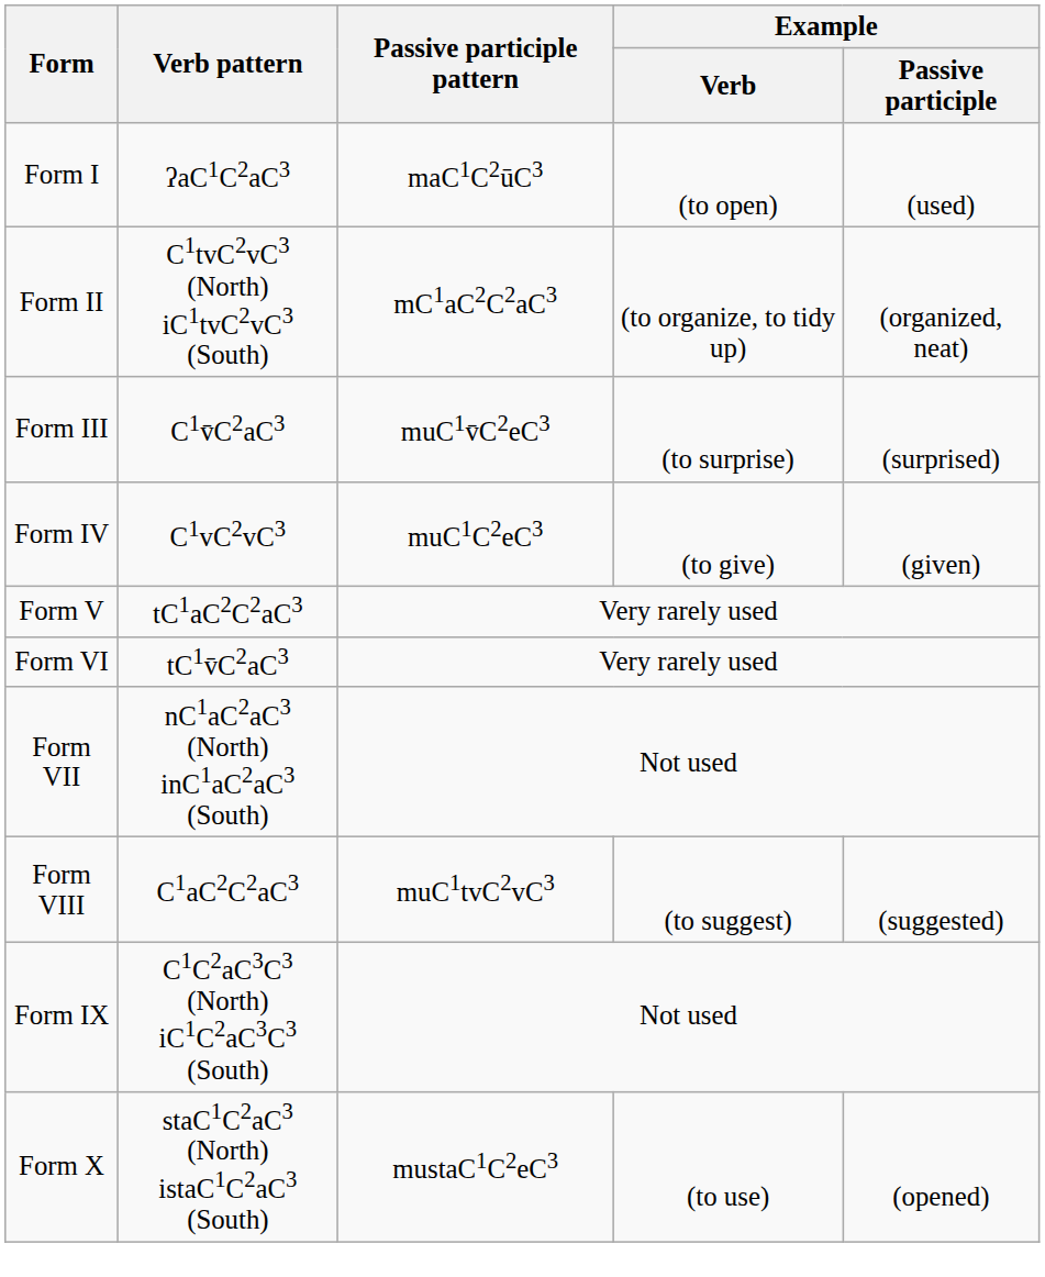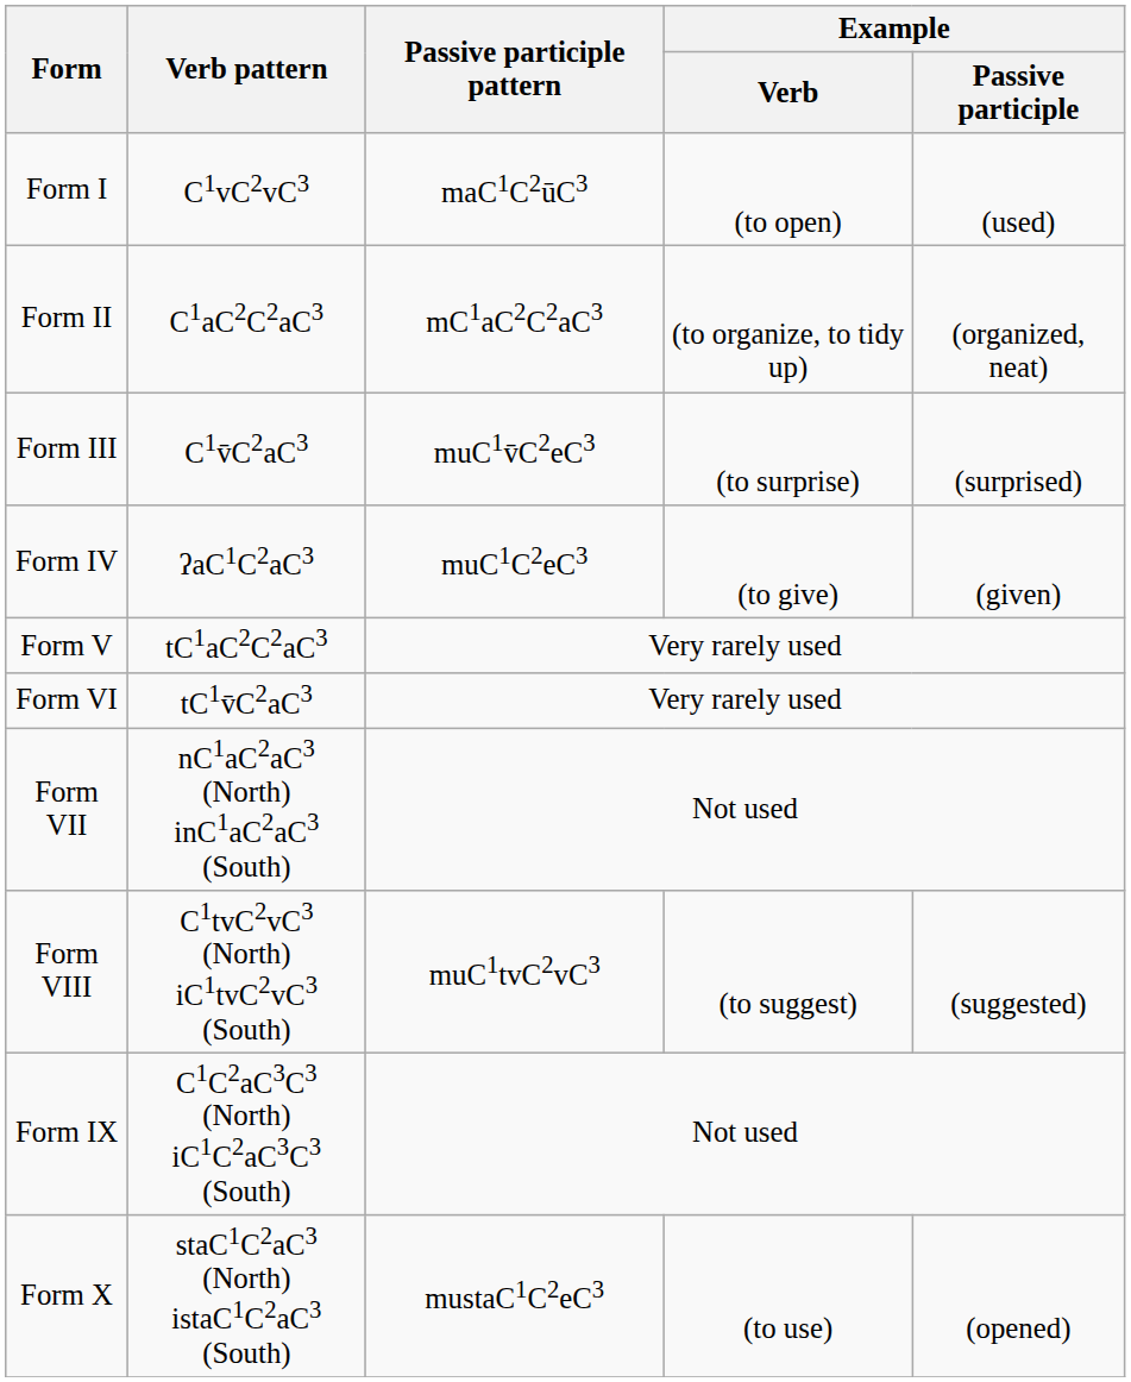 <table class="wikitable" style="text-align:center;">
 <tr>
 <th rowspan="2">Form</th>
 <th rowspan="2">Verb pattern</th>
 <th rowspan="2">Passive participle pattern</th>
 <th colspan="2">Example</th>
 </tr>
 <tr>
 <th>Verb</th>
 <th>Passive participle</th>
 </tr>
 <tr>
 <td>Form I</td>
-<td>ʔaC<sup>1</sup>C<sup>2</sup>aC<sup>3</sup></td>
+<td>C<sup>1</sup>vC<sup>2</sup>vC<sup>3</sup></td>
 <td>maC<sup>1</sup>C<sup>2</sup>ūC<sup>3</sup></td>
 <td><br> <br> (to open)</td>
 <td><br> <br> (used)</td>
 </tr>
 <tr>
 <td>Form II</td>
-<td>C<sup>1</sup>tvC<sup>2</sup>vC<sup>3</sup> (North)<br> iC<sup>1</sup>tvC<sup>2</sup>vC<sup>3</sup> (South)</td>
+<td>C<sup>1</sup>aC<sup>2</sup>C<sup>2</sup>aC<sup>3</sup></td>
 <td>mC<sup>1</sup>aC<sup>2</sup>C<sup>2</sup>aC<sup>3</sup></td>
 <td><br> <br> (to organize, to tidy up)</td>
 <td><br> <br> (organized, neat)</td>
 </tr>
 <tr>
 <td>Form III</td>
 <td>C<sup>1</sup>v̄C<sup>2</sup>aC<sup>3</sup></td>
 <td>muC<sup>1</sup>v̄C<sup>2</sup>eC<sup>3</sup></td>
 <td><br> <br> (to surprise)</td>
 <td><br> <br> (surprised)</td>
 </tr>
 <tr>
 <td>Form IV</td>
-<td>C<sup>1</sup>vC<sup>2</sup>vC<sup>3</sup></td>
+<td>ʔaC<sup>1</sup>C<sup>2</sup>aC<sup>3</sup></td>
 <td>muC<sup>1</sup>C<sup>2</sup>eC<sup>3</sup></td>
 <td><br> <br> (to give)</td>
 <td><br> <br> (given)</td>
 </tr>
 <tr>
 <td>Form V</td>
 <td>tC<sup>1</sup>aC<sup>2</sup>C<sup>2</sup>aC<sup>3</sup></td>
 <td colspan="4">Very rarely used</td>
 </tr>
 <tr>
 <td>Form VI</td>
 <td>tC<sup>1</sup>v̄C<sup>2</sup>aC<sup>3</sup></td>
 <td colspan="4">Very rarely used</td>
 </tr>
 <tr>
 <td>Form VII</td>
 <td>nC<sup>1</sup>aC<sup>2</sup>aC<sup>3</sup> (North)<br> inC<sup>1</sup>aC<sup>2</sup>aC<sup>3</sup> (South)</td>
 <td colspan="4">Not used</td>
 </tr>
 <tr>
 <td>Form VIII</td>
-<td>C<sup>1</sup>aC<sup>2</sup>C<sup>2</sup>aC<sup>3</sup></td>
+<td>C<sup>1</sup>tvC<sup>2</sup>vC<sup>3</sup> (North)<br> iC<sup>1</sup>tvC<sup>2</sup>vC<sup>3</sup> (South)</td>
 <td>muC<sup>1</sup>tvC<sup>2</sup>vC<sup>3</sup></td>
 <td><br> <br> (to suggest)</td>
 <td><br> <br> (suggested)</td>
 </tr>
 <tr>
 <td>Form IX</td>
 <td>C<sup>1</sup>C<sup>2</sup>aC<sup>3</sup>C<sup>3</sup> (North)<br> iC<sup>1</sup>C<sup>2</sup>aC<sup>3</sup>C<sup>3</sup> (South)</td>
 <td colspan="4">Not used</td>
 </tr>
 <tr>
 <td>Form X</td>
 <td>staC<sup>1</sup>C<sup>2</sup>aC<sup>3</sup> (North)<br> istaC<sup>1</sup>C<sup>2</sup>aC<sup>3</sup> (South)</td>
 <td>mustaC<sup>1</sup>C<sup>2</sup>eC<sup>3</sup></td>
 <td><br> <br> (to use)</td>
 <td><br> <br> (opened)</td>
 </tr>
 </table>
